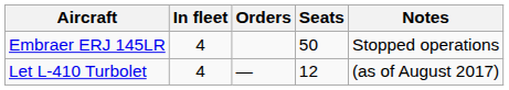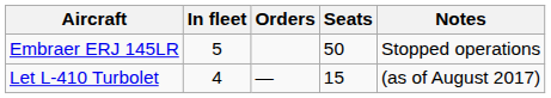 <table class="wikitable">
 <tr>
 <th>Aircraft</th>
 <th>In fleet</th>
 <th>Orders</th>
 <th>Seats</th>
 <th>Notes</th>
 </tr>
 <tr>
 <td><a href='#'>Embraer ERJ 145LR</a></td>
-<td align=center>4</td>
+<td align=center>5</td>
 <td></td>
 <td>50</td>
 <td>Stopped operations</td>
 </tr>
 <tr>
 <td><a href='#'>Let L-410 Turbolet</a></td>
 <td align=center>4</td>
 <td>—</td>
-<td>12</td>
+<td>15</td>
 <td align=center>(as of August 2017)</td>
 </tr>
 </table>
